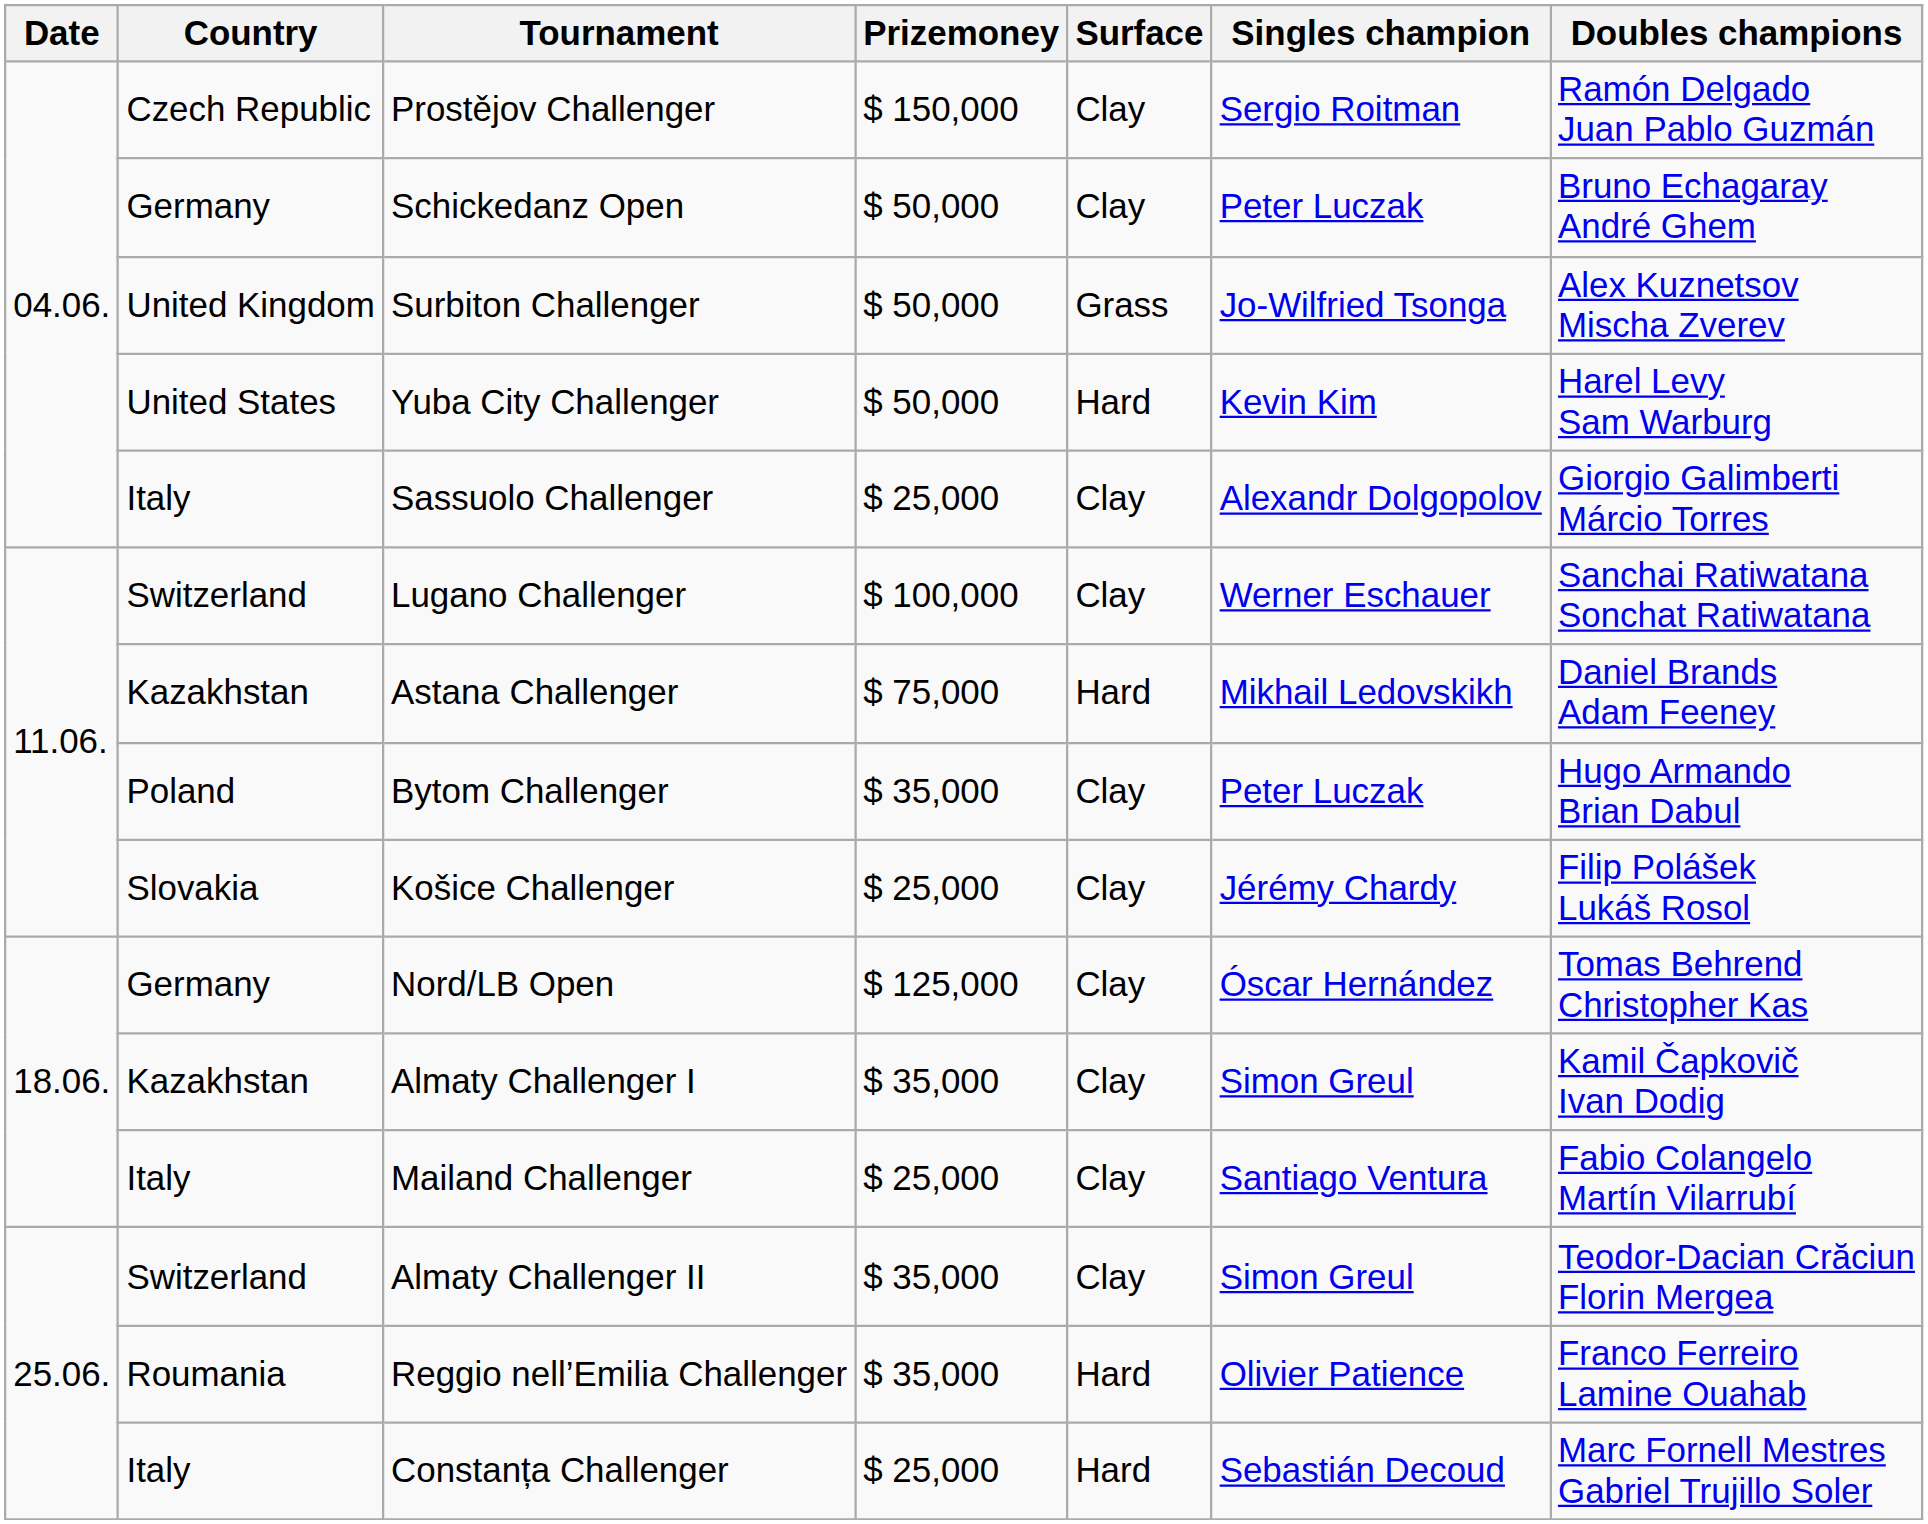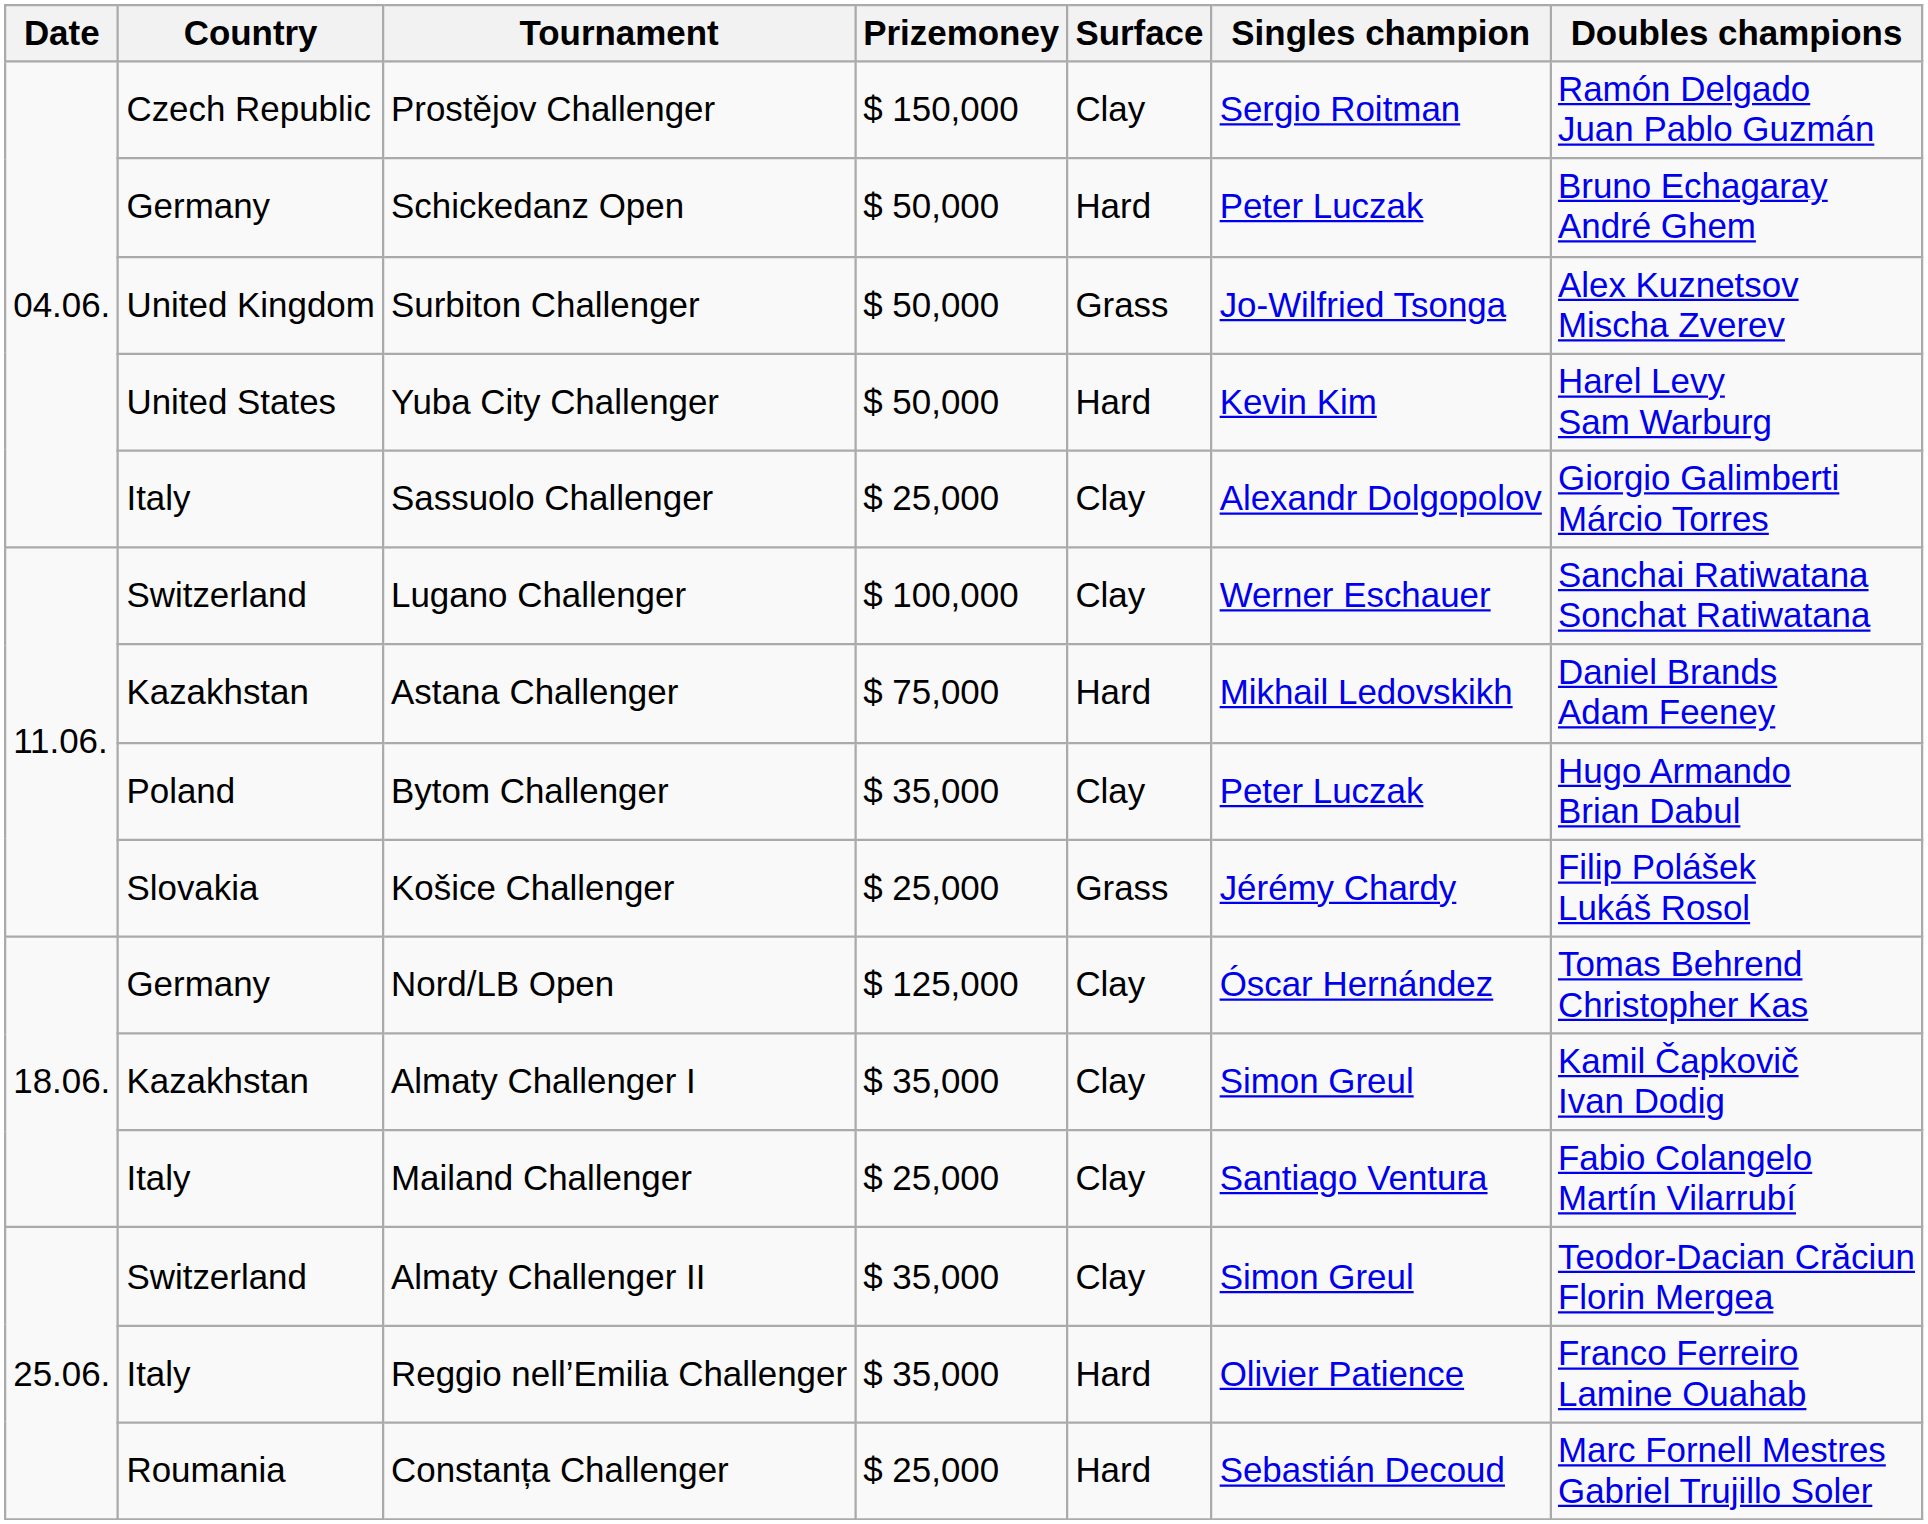 <table class="sortable wikitable" style=font-size:97%>
 <tr>
 <th>Date</th>
 <th>Country</th>
 <th>Tournament</th>
 <th>Prizemoney</th>
 <th>Surface</th>
 <th>Singles champion</th>
 <th>Doubles champions</th>
 </tr>
 <tr>
 <td rowspan="5">04.06.</td>
 <td>Czech Republic</td>
 <td>Prostějov Challenger</td>
 <td>$ 150,000</td>
 <td>Clay</td>
 <td> <a href='#'>Sergio Roitman</a></td>
 <td> <a href='#'>Ramón Delgado</a> <br>  <a href='#'>Juan Pablo Guzmán</a></td>
 </tr>
 <tr>
 <td>Germany</td>
 <td>Schickedanz Open</td>
 <td>$ 50,000</td>
-<td>Clay</td>
+<td>Hard</td>
 <td> <a href='#'>Peter Luczak</a></td>
 <td> <a href='#'>Bruno Echagaray</a><br> <a href='#'>André Ghem</a></td>
 </tr>
 <tr>
 <td>United Kingdom</td>
 <td>Surbiton Challenger</td>
 <td>$ 50,000</td>
 <td>Grass</td>
 <td> <a href='#'>Jo-Wilfried Tsonga</a></td>
 <td> <a href='#'>Alex Kuznetsov</a> <br>  <a href='#'>Mischa Zverev</a></td>
 </tr>
 <tr>
 <td>United States</td>
 <td>Yuba City Challenger</td>
 <td>$ 50,000</td>
 <td>Hard</td>
 <td> <a href='#'>Kevin Kim</a></td>
 <td> <a href='#'>Harel Levy</a><br> <a href='#'>Sam Warburg</a></td>
 </tr>
 <tr>
 <td>Italy</td>
 <td>Sassuolo Challenger</td>
 <td>$ 25,000</td>
 <td>Clay</td>
 <td> <a href='#'>Alexandr Dolgopolov</a></td>
 <td> <a href='#'>Giorgio Galimberti</a><br> <a href='#'>Márcio Torres</a></td>
 </tr>
 <tr>
 <td rowspan="4">11.06.</td>
 <td>Switzerland</td>
 <td>Lugano Challenger</td>
 <td>$ 100,000</td>
 <td>Clay</td>
 <td> <a href='#'>Werner Eschauer</a></td>
 <td> <a href='#'>Sanchai Ratiwatana</a> <br>  <a href='#'>Sonchat Ratiwatana</a></td>
 </tr>
 <tr>
 <td>Kazakhstan</td>
 <td>Astana Challenger</td>
 <td>$ 75,000</td>
 <td>Hard</td>
 <td> <a href='#'>Mikhail Ledovskikh</a></td>
 <td> <a href='#'>Daniel Brands</a><br> <a href='#'>Adam Feeney</a></td>
 </tr>
 <tr>
 <td>Poland</td>
 <td>Bytom Challenger</td>
 <td>$ 35,000</td>
 <td>Clay</td>
 <td> <a href='#'>Peter Luczak</a></td>
 <td> <a href='#'>Hugo Armando</a><br> <a href='#'>Brian Dabul</a></td>
 </tr>
 <tr>
 <td>Slovakia</td>
 <td>Košice Challenger</td>
 <td>$ 25,000</td>
-<td>Clay</td>
+<td>Grass</td>
 <td> <a href='#'>Jérémy Chardy</a></td>
 <td> <a href='#'>Filip Polášek</a><br> <a href='#'>Lukáš Rosol</a></td>
 </tr>
 <tr>
 <td rowspan="3">18.06.</td>
 <td>Germany</td>
 <td>Nord/LB Open</td>
 <td>$ 125,000</td>
 <td>Clay</td>
 <td> <a href='#'>Óscar Hernández</a></td>
 <td> <a href='#'>Tomas Behrend</a> <br> <a href='#'>Christopher Kas</a></td>
 </tr>
 <tr>
 <td>Kazakhstan</td>
 <td>Almaty Challenger I</td>
 <td>$ 35,000</td>
 <td>Clay</td>
 <td> <a href='#'>Simon Greul</a></td>
 <td> <a href='#'>Kamil Čapkovič</a><br> <a href='#'>Ivan Dodig</a></td>
 </tr>
 <tr>
 <td>Italy</td>
 <td>Mailand Challenger</td>
 <td>$ 25,000</td>
 <td>Clay</td>
 <td> <a href='#'>Santiago Ventura</a></td>
 <td> <a href='#'>Fabio Colangelo</a> <br>  <a href='#'>Martín Vilarrubí</a></td>
 </tr>
 <tr>
 <td rowspan="3">25.06.</td>
 <td>Switzerland</td>
 <td>Almaty Challenger II</td>
 <td>$ 35,000</td>
 <td>Clay</td>
 <td> <a href='#'>Simon Greul</a></td>
 <td> <a href='#'>Teodor-Dacian Crăciun</a><br> <a href='#'>Florin Mergea</a></td>
 </tr>
 <tr>
-<td>Roumania</td>
+<td>Italy</td>
 <td>Reggio nell’Emilia Challenger</td>
 <td>$ 35,000</td>
 <td>Hard</td>
 <td> <a href='#'>Olivier Patience</a></td>
 <td> <a href='#'>Franco Ferreiro</a><br> <a href='#'>Lamine Ouahab</a></td>
 </tr>
 <tr>
-<td>Italy</td>
+<td>Roumania</td>
 <td>Constanța Challenger</td>
 <td>$ 25,000</td>
 <td>Hard</td>
 <td> <a href='#'>Sebastián Decoud</a></td>
 <td> <a href='#'>Marc Fornell Mestres</a><br> <a href='#'>Gabriel Trujillo Soler</a></td>
 </tr>
 </table>
